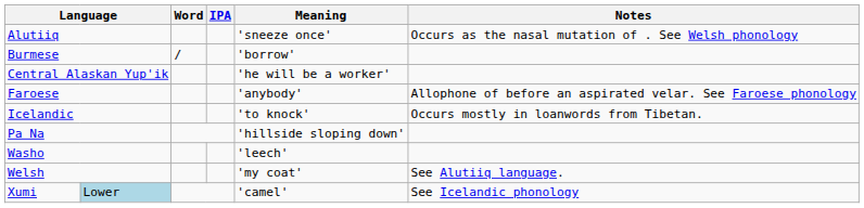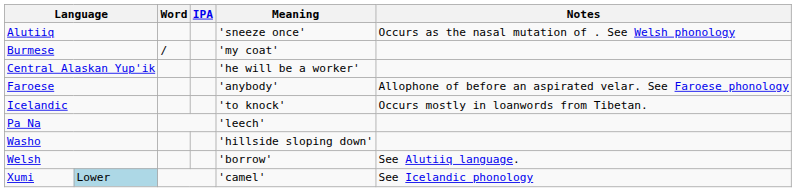 <table class="wikitable">
 <tr>
 <th colspan="2">Language</th>
 <th>Word</th>
 <th><a href='#'>IPA</a></th>
 <th>Meaning</th>
 <th>Notes</th>
 </tr>
 <tr>
 <td colspan="2"><a href='#'>Alutiiq</a></td>
 <td></td>
 <td></td>
 <td>'sneeze once'</td>
 <td>Occurs as the nasal mutation of . See <a href='#'>Welsh phonology</a></td>
 </tr>
 <tr>
 <td colspan="2"><a href='#'>Burmese</a></td>
 <td>/</td>
 <td></td>
-<td>'borrow'</td>
+<td>'my coat'</td>
 <td></td>
 </tr>
 <tr>
 <td colspan="2"><a href='#'>Central Alaskan Yup'ik</a></td>
 <td></td>
 <td></td>
 <td>'he will be a worker'</td>
 <td></td>
 </tr>
 <tr>
 <td colspan="2"><a href='#'>Faroese</a></td>
 <td></td>
 <td></td>
 <td>'anybody'</td>
 <td>Allophone of  before an aspirated velar. See <a href='#'>Faroese phonology</a></td>
 </tr>
 <tr>
 <td colspan="2"><a href='#'>Icelandic</a></td>
 <td></td>
 <td></td>
 <td>'to knock'</td>
 <td>Occurs mostly in loanwords from Tibetan.</td>
 </tr>
 <tr>
 <td colspan="2"><a href='#'>Pa Na</a></td>
 <td colspan="2" align="center"></td>
-<td>'hillside sloping down'</td>
+<td>'leech'</td>
 <td></td>
 </tr>
 <tr>
 <td colspan="2"><a href='#'>Washo</a></td>
 <td></td>
 <td></td>
-<td>'leech'</td>
+<td>'hillside sloping down'</td>
 <td></td>
 </tr>
 <tr>
 <td colspan="2"><a href='#'>Welsh</a></td>
 <td></td>
 <td></td>
-<td>'my coat'</td>
+<td>'borrow'</td>
 <td>See <a href='#'>Alutiiq language</a>.</td>
 </tr>
 <tr>
 <td><a href='#'>Xumi</a></td>
 <td style="background: lightblue;">Lower</td>
 <td colspan="2" align="center"></td>
 <td>'camel'</td>
 <td>See <a href='#'>Icelandic phonology</a></td>
 </tr>
 </table>
